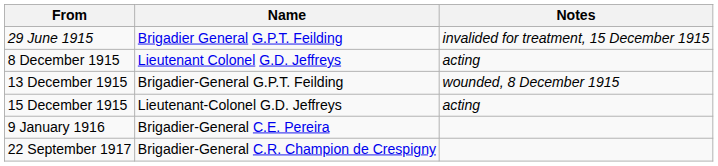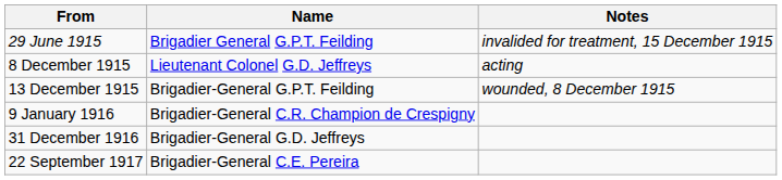 <table class="wikitable">
 <tr>
 <th>From</th>
 <th>Name</th>
 <th>Notes</th>
 </tr>
 <tr>
 <td><em>29 June 1915</em></td>
 <td><a href='#'>Brigadier General</a> <a href='#'>G.P.T. Feilding</a></td>
 <td><em>invalided for treatment, 15 December 1915</em></td>
 </tr>
 <tr>
 <td>8 December 1915</td>
 <td><a href='#'>Lieutenant Colonel</a> <a href='#'>G.D. Jeffreys</a></td>
 <td><em>acting</em></td>
 </tr>
 <tr>
 <td>13 December 1915</td>
 <td>Brigadier-General G.P.T. Feilding</td>
 <td><em>wounded, 8 December 1915</em></td>
 </tr>
 <tr>
-<td>15 December 1915</td>
-<td>Lieutenant-Colonel G.D. Jeffreys</td>
-<td><em>acting</em></td>
+<td>9 January 1916</td>
+<td>Brigadier-General <a href='#'>C.R. Champion de Crespigny</a></td>
+<td></td>
 </tr>
 <tr>
-<td>9 January 1916</td>
-<td>Brigadier-General <a href='#'>C.E. Pereira</a></td>
+<td>31 December 1916</td>
+<td>Brigadier-General G.D. Jeffreys</td>
 <td></td>
 </tr>
 <tr>
 <td>22 September 1917</td>
-<td>Brigadier-General <a href='#'>C.R. Champion de Crespigny</a></td>
+<td>Brigadier-General <a href='#'>C.E. Pereira</a></td>
 <td></td>
 </tr>
 </table>
